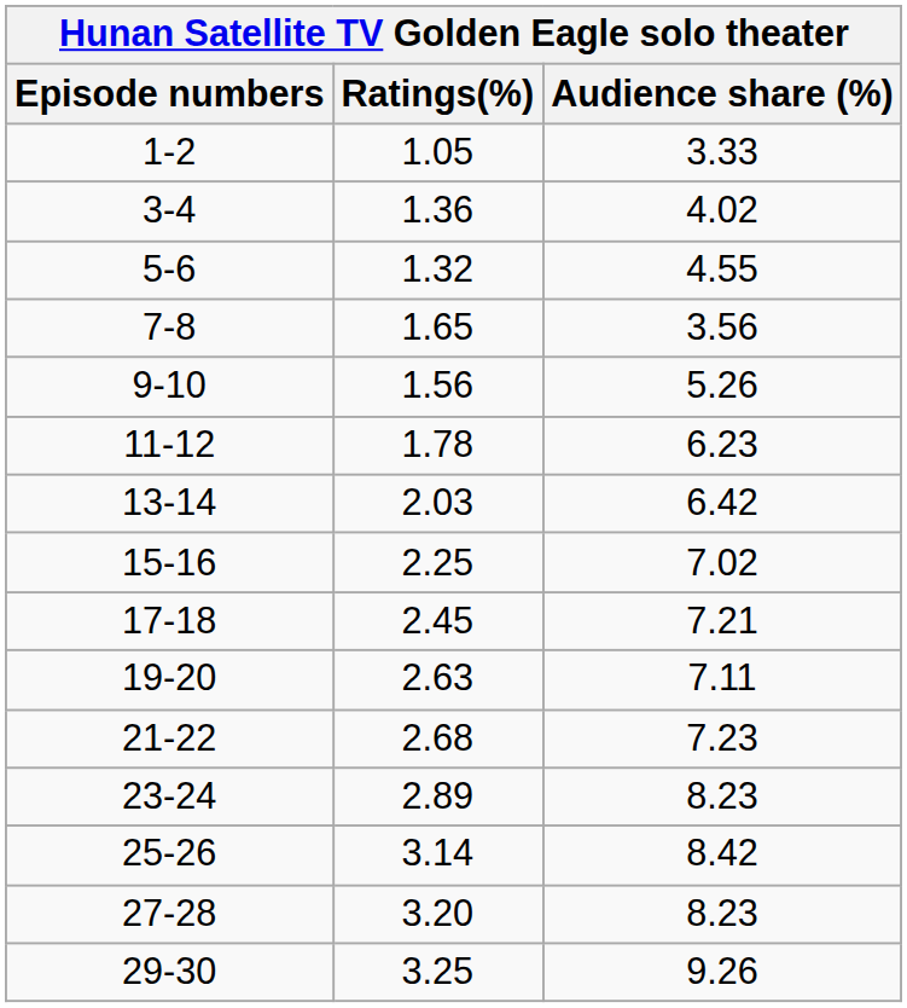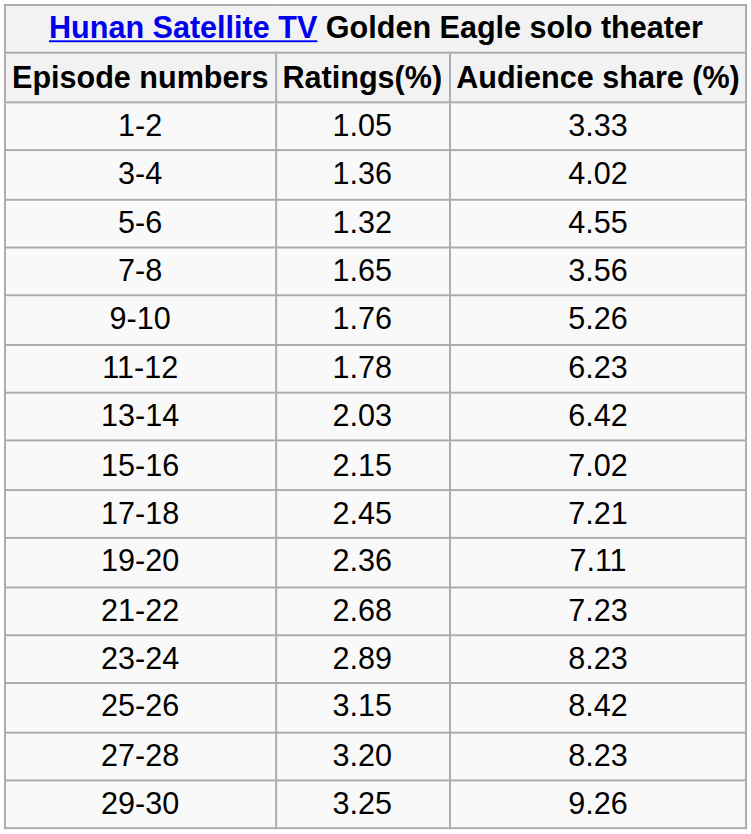 <table class="wikitable sortable mw-collapsible jquery-tablesorter" style="text-align:center">
 <tr>
 <th colspan="3"><a href='#'>Hunan Satellite TV</a> Golden Eagle solo theater</th>
 </tr>
 <tr>
 <th>Episode numbers</th>
 <th>Ratings(%)</th>
 <th>Audience share (%)</th>
 </tr>
 <tr>
 <td>1-2</td>
 <td>1.05</td>
 <td>3.33</td>
 </tr>
 <tr>
 <td>3-4</td>
 <td>1.36</td>
 <td>4.02</td>
 </tr>
 <tr>
 <td>5-6</td>
 <td>1.32</td>
 <td>4.55</td>
 </tr>
 <tr>
 <td>7-8</td>
 <td>1.65</td>
 <td>3.56</td>
 </tr>
 <tr>
 <td>9-10</td>
-<td>1.56</td>
+<td>1.76</td>
 <td>5.26</td>
 </tr>
 <tr>
 <td>11-12</td>
 <td>1.78</td>
 <td>6.23</td>
 </tr>
 <tr>
 <td>13-14</td>
 <td>2.03</td>
 <td>6.42</td>
 </tr>
 <tr>
 <td>15-16</td>
-<td>2.25</td>
+<td>2.15</td>
 <td>7.02</td>
 </tr>
 <tr>
 <td>17-18</td>
 <td>2.45</td>
 <td>7.21</td>
 </tr>
 <tr>
 <td>19-20</td>
-<td>2.63</td>
+<td>2.36</td>
 <td>7.11</td>
 </tr>
 <tr>
 <td>21-22</td>
 <td>2.68</td>
 <td>7.23</td>
 </tr>
 <tr>
 <td>23-24</td>
 <td>2.89</td>
 <td>8.23</td>
 </tr>
 <tr>
 <td>25-26</td>
-<td>3.14</td>
+<td>3.15</td>
 <td>8.42</td>
 </tr>
 <tr>
 <td>27-28</td>
 <td>3.20</td>
 <td>8.23</td>
 </tr>
 <tr>
 <td>29-30</td>
 <td>3.25</td>
 <td>9.26</td>
 </tr>
 </table>
